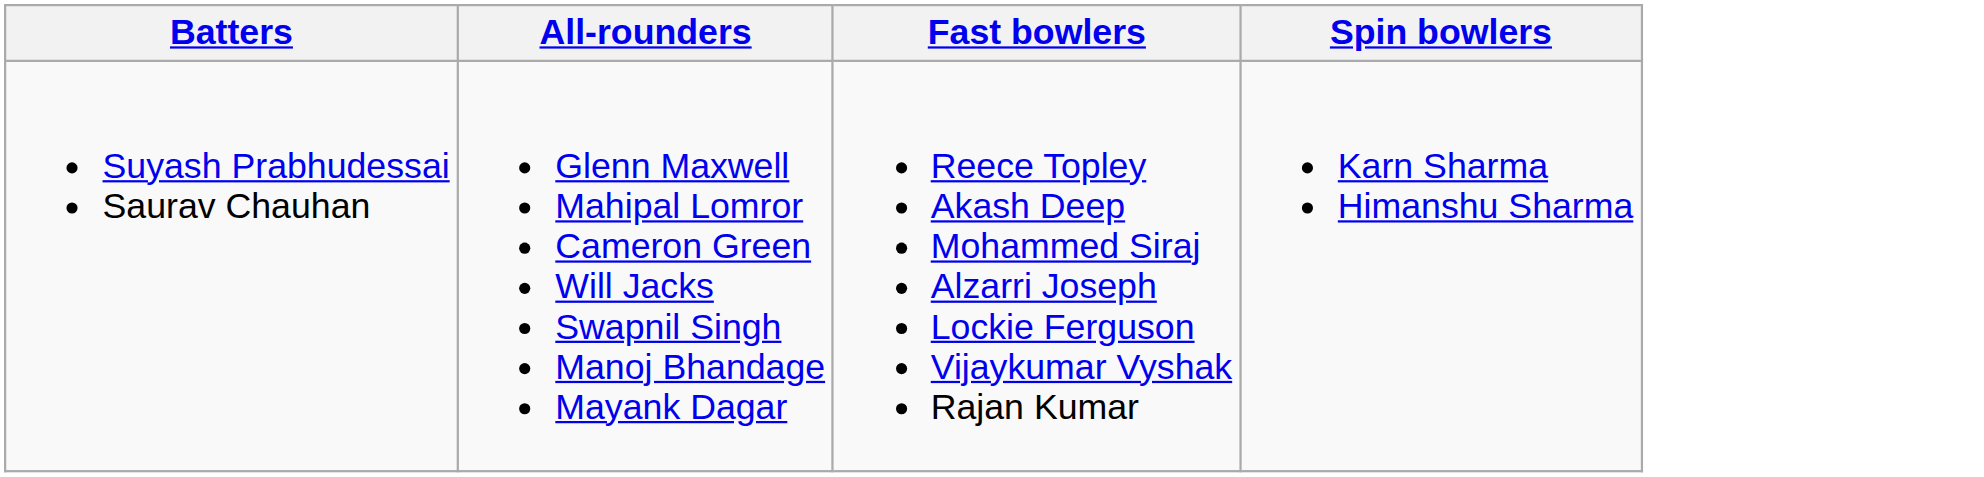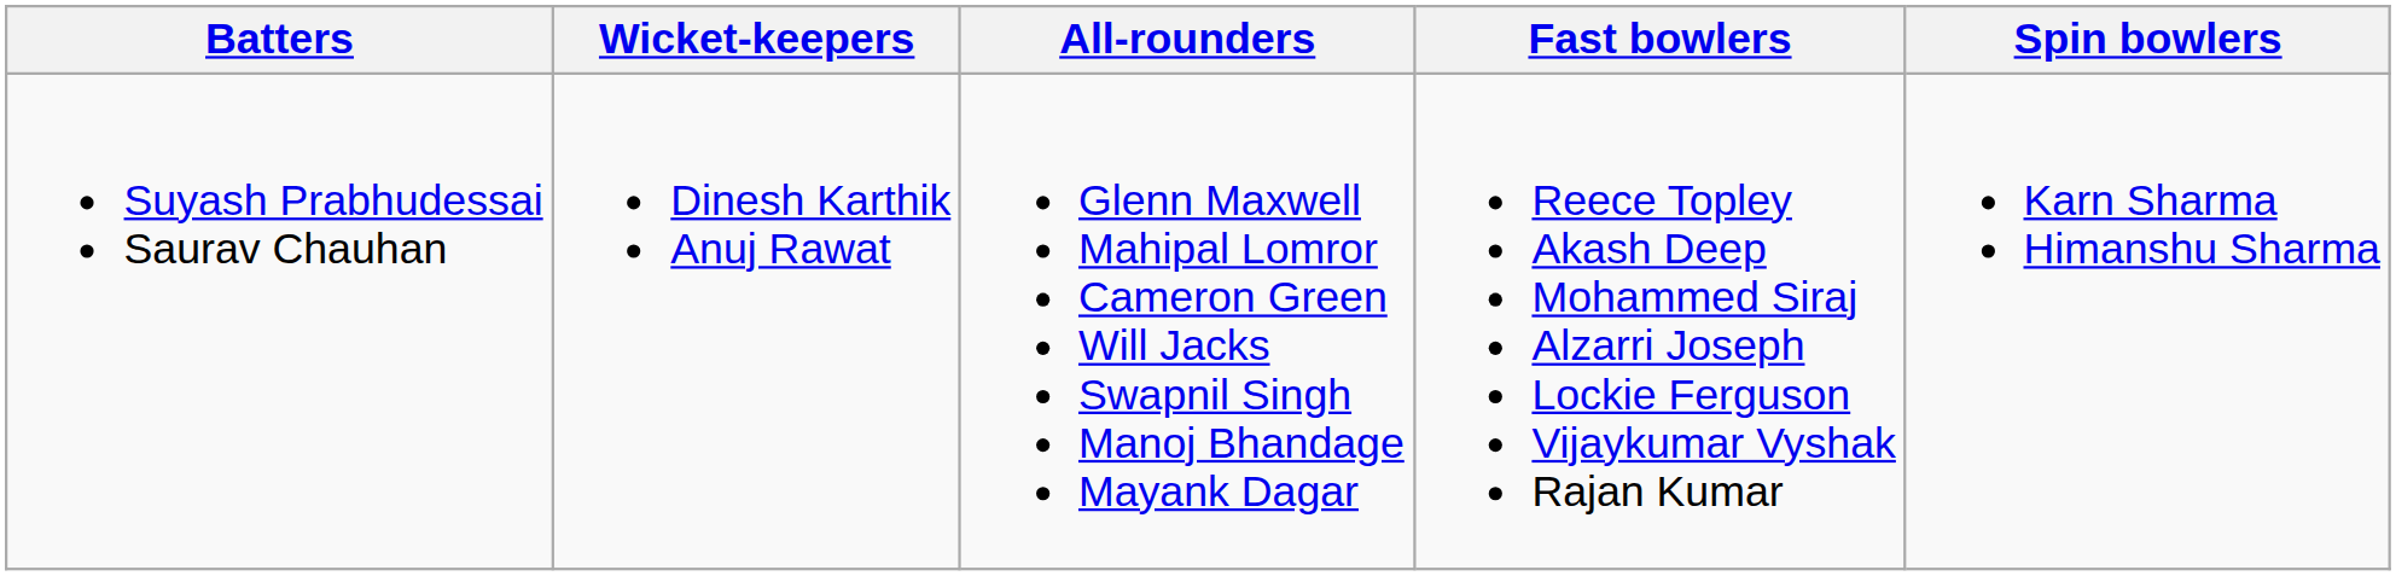 <table class="wikitable">
 <tr>
 <th><a href='#'>Batters</a></th>
+<th><a href='#'>Wicket-keepers</a></th>
 <th><a href='#'>All-rounders</a></th>
 <th><a href='#'>Fast bowlers</a></th>
 <th><a href='#'>Spin bowlers</a></th>
 </tr>
 <tr>
 <td valign="top"><br><ul><li><a href='#'>Suyash Prabhudessai</a></li><li>Saurav Chauhan</li></ul></td>
+<td valign="top"><br><ul><li><a href='#'>Dinesh Karthik</a></li><li><a href='#'>Anuj Rawat</a></li></ul></td>
 <td valign="top"><br><ul><li><a href='#'>Glenn Maxwell</a></li><li><a href='#'>Mahipal Lomror</a></li><li><a href='#'>Cameron Green</a></li><li><a href='#'>Will Jacks</a></li><li><a href='#'>Swapnil Singh</a></li><li><a href='#'>Manoj Bhandage</a></li><li><a href='#'>Mayank Dagar</a></li></ul></td>
 <td valign="top"><br><ul><li><a href='#'>Reece Topley</a></li><li><a href='#'>Akash Deep</a></li><li><a href='#'>Mohammed Siraj</a></li><li><a href='#'>Alzarri Joseph</a></li><li><a href='#'>Lockie Ferguson</a></li><li><a href='#'>Vijaykumar Vyshak</a></li><li>Rajan Kumar</li></ul></td>
 <td valign="top"><br><ul><li><a href='#'>Karn Sharma</a></li><li><a href='#'>Himanshu Sharma</a></li></ul></td>
 </tr>
 </table>
